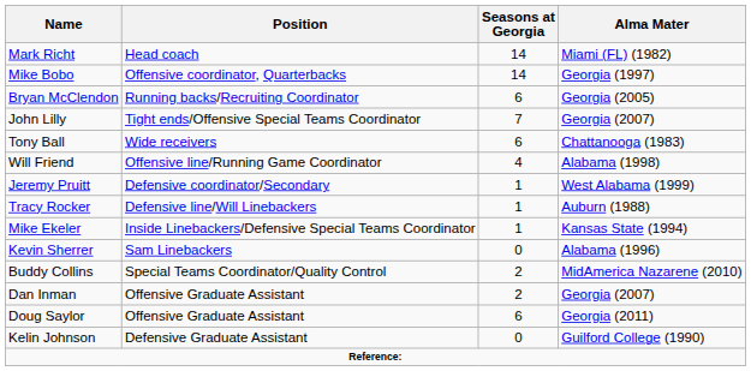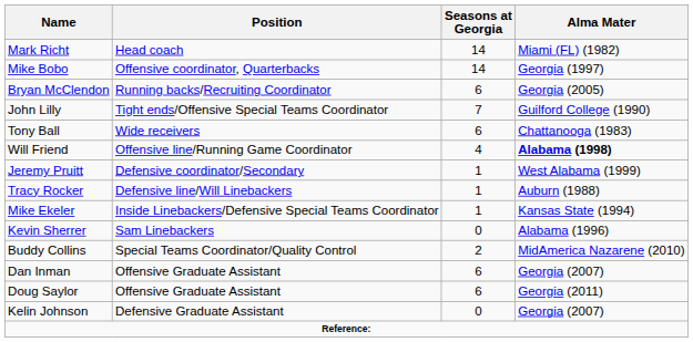 <table class="wikitable" style="font-size:90%;">
 <tr>
 <th>Name</th>
 <th>Position</th>
 <th>Seasons at<br>Georgia</th>
 <th>Alma Mater</th>
 </tr>
 <tr>
 <td><a href='#'>Mark Richt</a></td>
 <td><a href='#'>Head coach</a></td>
 <td align=center>14</td>
 <td><a href='#'>Miami (FL)</a> (1982)</td>
 </tr>
 <tr>
 <td><a href='#'>Mike Bobo</a></td>
 <td><a href='#'>Offensive coordinator</a>, <a href='#'>Quarterbacks</a></td>
 <td align=center>14</td>
 <td><a href='#'>Georgia</a> (1997)</td>
 </tr>
 <tr>
 <td><a href='#'>Bryan McClendon</a></td>
 <td><a href='#'>Running backs</a>/<a href='#'>Recruiting Coordinator</a></td>
 <td align=center>6</td>
 <td><a href='#'>Georgia</a> (2005)</td>
 </tr>
 <tr>
 <td>John Lilly</td>
 <td><a href='#'>Tight ends</a>/Offensive Special Teams Coordinator</td>
 <td align=center>7</td>
-<td><a href='#'>Georgia</a> (2007)</td>
+<td><a href='#'>Guilford College</a> (1990)</td>
 </tr>
 <tr>
 <td>Tony Ball</td>
 <td><a href='#'>Wide receivers</a></td>
 <td align=center>6</td>
 <td><a href='#'>Chattanooga</a> (1983)</td>
 </tr>
 <tr>
 <td>Will Friend</td>
 <td><a href='#'>Offensive line</a>/Running Game Coordinator</td>
 <td align=center>4</td>
-<td><a href='#'>Alabama</a> (1998)</td>
+<td><strong><a href='#'>Alabama</a> (1998)</strong></td>
 </tr>
 <tr>
 <td><a href='#'>Jeremy Pruitt</a></td>
 <td><a href='#'>Defensive coordinator</a>/<a href='#'>Secondary</a></td>
 <td align=center>1</td>
 <td><a href='#'>West Alabama</a> (1999)</td>
 </tr>
 <tr>
 <td><a href='#'>Tracy Rocker</a></td>
 <td><a href='#'>Defensive line</a>/<a href='#'>Will Linebackers</a></td>
 <td align=center>1</td>
 <td><a href='#'>Auburn</a> (1988)</td>
 </tr>
 <tr>
 <td><a href='#'>Mike Ekeler</a></td>
 <td><a href='#'>Inside Linebackers</a>/Defensive Special Teams Coordinator</td>
 <td align=center>1</td>
 <td><a href='#'>Kansas State</a> (1994)</td>
 </tr>
 <tr>
 <td><a href='#'>Kevin Sherrer</a></td>
 <td><a href='#'>Sam Linebackers</a></td>
 <td align=center>0</td>
 <td><a href='#'>Alabama</a> (1996)</td>
 </tr>
 <tr>
 <td>Buddy Collins</td>
 <td>Special Teams Coordinator/Quality Control</td>
 <td align=center>2</td>
 <td><a href='#'>MidAmerica Nazarene</a> (2010)</td>
 </tr>
 <tr>
 <td>Dan Inman</td>
 <td>Offensive Graduate Assistant</td>
-<td align=center>2</td>
+<td align=center>6</td>
 <td><a href='#'>Georgia</a> (2007)</td>
 </tr>
 <tr>
 <td>Doug Saylor</td>
 <td>Offensive Graduate Assistant</td>
 <td align=center>6</td>
 <td><a href='#'>Georgia</a> (2011)</td>
 </tr>
 <tr>
 <td>Kelin Johnson</td>
 <td>Defensive Graduate Assistant</td>
 <td align=center>0</td>
-<td><a href='#'>Guilford College</a> (1990)</td>
+<td><a href='#'>Georgia</a> (2007)</td>
 </tr>
 <tr>
 <td colspan="4"  style="font-size:8pt; text-align:center;"><strong>Reference:</strong></td>
 </tr>
 </table>
